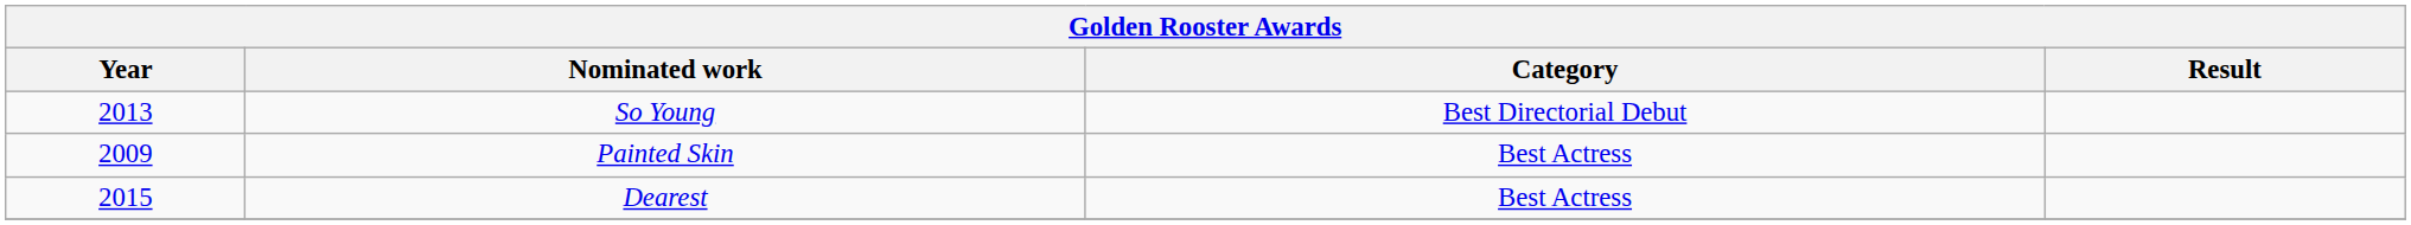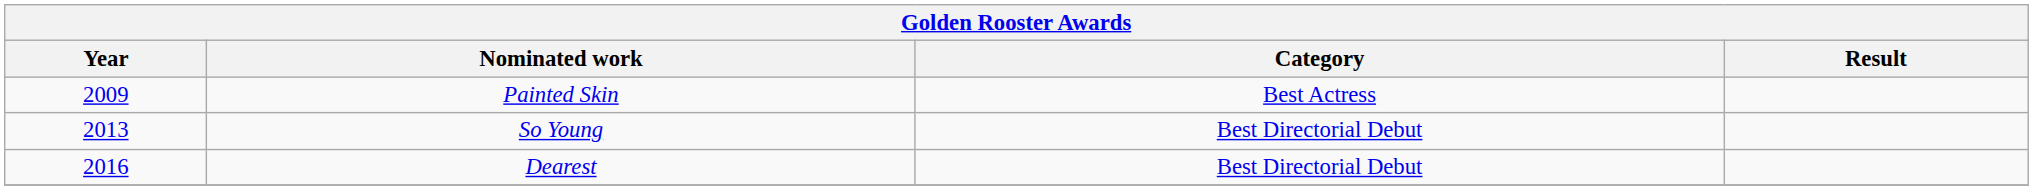 <table width="90%" class="wikitable">
 <tr>
 <th colspan="4" align="center"><a href='#'>Golden Rooster Awards</a></th>
 </tr>
 <tr>
 <th width="10%">Year</th>
 <th width="35%">Nominated work</th>
 <th width="40%">Category</th>
 <th width="15%">Result</th>
 </tr>
 <tr>
+<td align="center" rowspan="1"><a href='#'>2009</a></td>
+<td align="center"><em><a href='#'>Painted Skin</a></em></td>
+<td align="center"><a href='#'>Best Actress</a></td>
+<td></td>
+</tr>
+<tr>
 <td align="center" rowspan="1"><a href='#'>2013</a></td>
 <td align="center"><em><a href='#'>So Young</a></em></td>
 <td align="center"><a href='#'>Best Directorial Debut</a></td>
 <td></td>
 </tr>
 <tr>
-<td align="center" rowspan="1"><a href='#'>2009</a></td>
-<td align="center"><em><a href='#'>Painted Skin</a></em></td>
-<td align="center"><a href='#'>Best Actress</a></td>
-<td></td>
-</tr>
-<tr>
-<td align="center" rowspan="1"><a href='#'>2015</a></td>
+<td align="center" rowspan="1"><a href='#'>2016</a></td>
 <td align="center"><em><a href='#'>Dearest</a></em></td>
-<td align="center"><a href='#'>Best Actress</a></td>
+<td align="center"><a href='#'>Best Directorial Debut</a></td>
 <td></td>
 </tr>
 <tr>
 </tr>
 </table>
